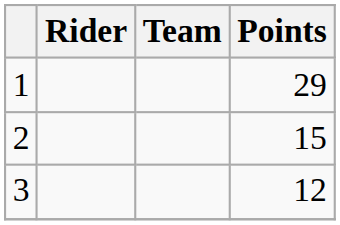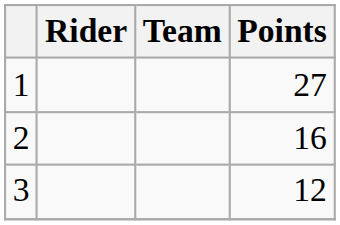 <table class="wikitable">
 <tr>
 <th></th>
 <th>Rider</th>
 <th>Team</th>
 <th>Points</th>
 </tr>
 <tr>
 <td>1</td>
 <td> </td>
 <td></td>
-<td align="right">29</td>
+<td align="right">27</td>
 </tr>
 <tr>
 <td>2</td>
 <td></td>
 <td></td>
-<td align="right">15</td>
+<td align="right">16</td>
 </tr>
 <tr>
 <td>3</td>
 <td></td>
 <td></td>
 <td align="right">12</td>
 </tr>
 <tr>
 </tr>
 </table>
